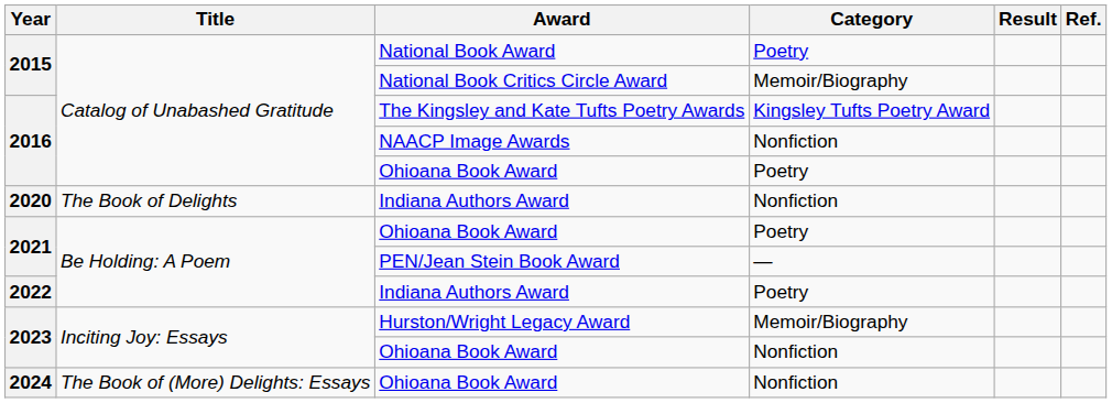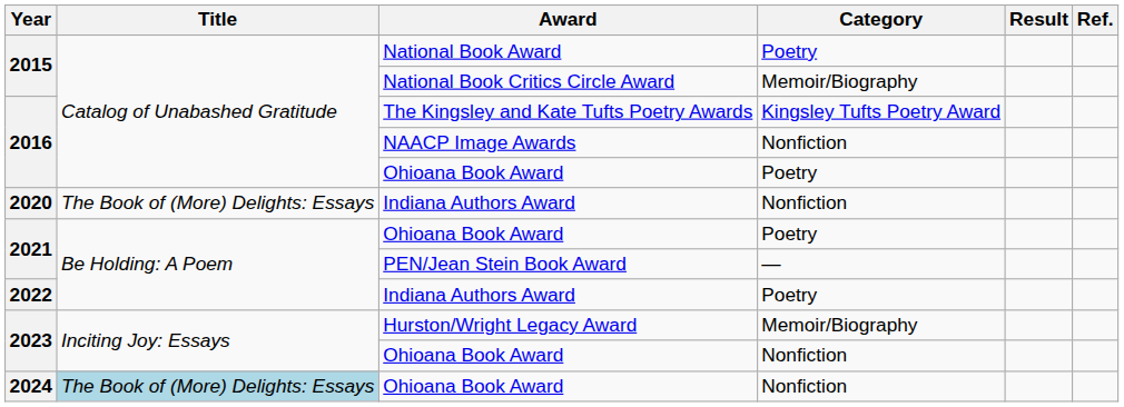 <table class="wikitable sortable">
 <tr>
 <th>Year</th>
 <th>Title</th>
 <th>Award</th>
 <th>Category</th>
 <th>Result</th>
 <th>Ref.</th>
 </tr>
 <tr>
 <th rowspan="2">2015</th>
 <td rowspan="5"><em>Catalog of Unabashed Gratitude</em></td>
 <td><a href='#'>National Book Award</a></td>
 <td><a href='#'>Poetry</a></td>
 <td></td>
 <td></td>
 </tr>
 <tr>
 <td><a href='#'>National Book Critics Circle Award</a></td>
 <td>Memoir/Biography</td>
 <td></td>
 <td></td>
 </tr>
 <tr>
 <th rowspan="3">2016</th>
 <td><a href='#'>The Kingsley and Kate Tufts Poetry Awards</a></td>
 <td><a href='#'>Kingsley Tufts Poetry Award</a></td>
 <td></td>
 <td></td>
 </tr>
 <tr>
 <td><a href='#'>NAACP Image Awards</a></td>
 <td>Nonfiction</td>
 <td></td>
 <td></td>
 </tr>
 <tr>
 <td><a href='#'>Ohioana Book Award</a></td>
 <td>Poetry</td>
 <td></td>
 <td></td>
 </tr>
 <tr>
 <th>2020</th>
-<td><em>The Book of Delights</em></td>
+<td><em>The Book of (More) Delights: Essays</em></td>
 <td><a href='#'>Indiana Authors Award</a></td>
 <td>Nonfiction</td>
 <td></td>
 <td></td>
 </tr>
 <tr>
 <th rowspan="2">2021</th>
 <td rowspan="3"><em>Be Holding: A Poem</em></td>
 <td><a href='#'>Ohioana Book Award</a></td>
 <td>Poetry</td>
 <td></td>
 <td></td>
 </tr>
 <tr>
 <td><a href='#'>PEN/Jean Stein Book Award</a></td>
 <td>—</td>
 <td></td>
 <td></td>
 </tr>
 <tr>
 <th>2022</th>
 <td><a href='#'>Indiana Authors Award</a></td>
 <td>Poetry</td>
 <td></td>
 <td></td>
 </tr>
 <tr>
 <th rowspan="2">2023</th>
 <td rowspan="2"><em>Inciting Joy: Essays</em></td>
 <td><a href='#'>Hurston/Wright Legacy Award</a></td>
 <td>Memoir/Biography</td>
 <td></td>
 <td></td>
 </tr>
 <tr>
 <td><a href='#'>Ohioana Book Award</a></td>
 <td>Nonfiction</td>
 <td></td>
 <td></td>
 </tr>
 <tr>
 <th>2024</th>
-<td><em>The Book of (More) Delights: Essays</em></td>
+<td style="background: lightblue;"><em>The Book of (More) Delights: Essays</em></td>
 <td><a href='#'>Ohioana Book Award</a></td>
 <td>Nonfiction</td>
 <td></td>
 <td></td>
 </tr>
 </table>
